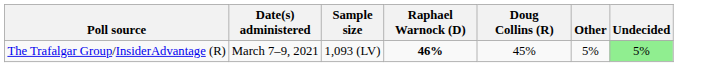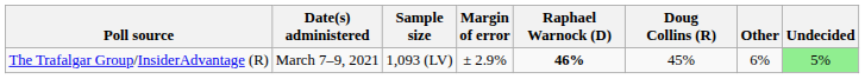 <table class="wikitable" style="font-size:90%;text-align:center;">
 <tr style="vertical-align:bottom">
 <th>Poll source</th>
 <th>Date(s)<br>administered</th>
 <th>Sample<br>size</th>
+<th>Margin<br>of error</th>
 <th style="width:100px;">Raphael<br>Warnock (D)</th>
 <th style="width:100px;">Doug<br>Collins (R)</th>
 <th>Other</th>
 <th>Undecided</th>
 </tr>
 <tr>
 <td style="text-align:left;"><a href='#'>The Trafalgar Group</a>/<a href='#'>InsiderAdvantage</a> (R)</td>
 <td>March 7–9, 2021</td>
 <td>1,093 (LV)</td>
+<td>± 2.9%</td>
 <td><strong>46%</strong></td>
 <td>45%</td>
-<td>5%</td>
+<td>6%</td>
 <td style="background: lightgreen;">5%</td>
 </tr>
 </table>
